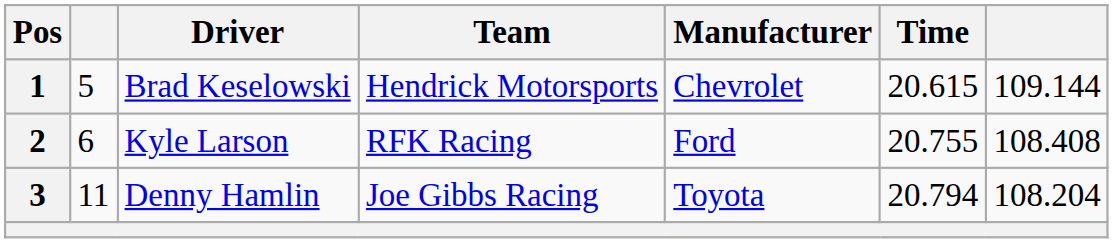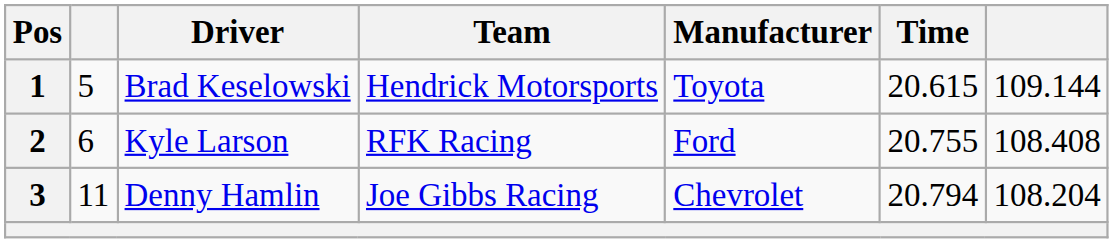 <table class="wikitable" style="font-size:95%">
 <tr>
 <th>Pos</th>
 <th></th>
 <th>Driver</th>
 <th>Team</th>
 <th>Manufacturer</th>
 <th>Time</th>
 <th></th>
 </tr>
 <tr>
 <th>1</th>
 <td>5</td>
 <td><a href='#'>Brad Keselowski</a></td>
 <td><a href='#'>Hendrick Motorsports</a></td>
-<td><a href='#'>Chevrolet</a></td>
+<td><a href='#'>Toyota</a></td>
 <td>20.615</td>
 <td>109.144</td>
 </tr>
 <tr>
 <th>2</th>
 <td>6</td>
 <td><a href='#'>Kyle Larson</a></td>
 <td><a href='#'>RFK Racing</a></td>
 <td><a href='#'>Ford</a></td>
 <td>20.755</td>
 <td>108.408</td>
 </tr>
 <tr>
 <th>3</th>
 <td>11</td>
 <td><a href='#'>Denny Hamlin</a></td>
 <td><a href='#'>Joe Gibbs Racing</a></td>
-<td><a href='#'>Toyota</a></td>
+<td><a href='#'>Chevrolet</a></td>
 <td>20.794</td>
 <td>108.204</td>
 </tr>
 <tr>
 <th colspan="7"></th>
 </tr>
 </table>
